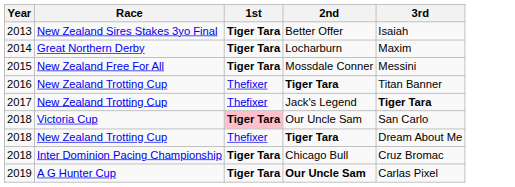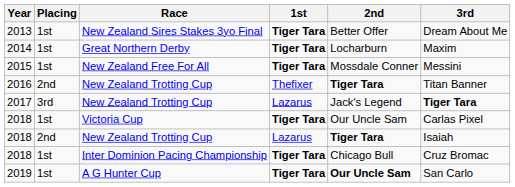 <table class="sortable wikitable">
 <tr>
 <th>Year</th>
+<th>Placing</th>
 <th>Race</th>
 <th>1st</th>
 <th>2nd</th>
 <th>3rd</th>
 </tr>
 <tr>
 <td>2013</td>
+<td>1st</td>
 <td><a href='#'>New Zealand Sires Stakes 3yo Final</a></td>
 <td><strong>Tiger Tara</strong></td>
 <td>Better Offer</td>
-<td>Isaiah</td>
+<td>Dream About Me</td>
 </tr>
 <tr>
 <td>2014</td>
+<td>1st</td>
 <td><a href='#'>Great Northern Derby</a></td>
 <td><strong>Tiger Tara</strong></td>
 <td>Locharburn</td>
 <td>Maxim</td>
 </tr>
 <tr>
 <td>2015</td>
+<td>1st</td>
 <td><a href='#'>New Zealand Free For All</a></td>
 <td><strong>Tiger Tara</strong></td>
 <td>Mossdale Conner</td>
 <td>Messini</td>
 </tr>
 <tr>
 <td>2016</td>
+<td>2nd</td>
 <td><a href='#'>New Zealand Trotting Cup</a></td>
 <td><a href='#'>Thefixer</a></td>
 <td><strong>Tiger Tara</strong></td>
 <td>Titan Banner</td>
 </tr>
 <tr>
 <td>2017</td>
+<td>3rd</td>
 <td><a href='#'>New Zealand Trotting Cup</a></td>
-<td><a href='#'>Thefixer</a></td>
+<td><a href='#'>Lazarus</a></td>
 <td>Jack's Legend</td>
 <td><strong>Tiger Tara</strong></td>
 </tr>
 <tr>
 <td>2018</td>
+<td>1st</td>
 <td><a href='#'>Victoria Cup</a></td>
-<td style="background: pink;"><strong>Tiger Tara</strong></td>
+<td><strong>Tiger Tara</strong></td>
 <td>Our Uncle Sam</td>
-<td>San Carlo</td>
+<td>Carlas Pixel</td>
 </tr>
 <tr>
 <td>2018</td>
+<td>2nd</td>
 <td><a href='#'>New Zealand Trotting Cup</a></td>
-<td><a href='#'>Thefixer</a></td>
+<td><a href='#'>Lazarus</a></td>
 <td><strong>Tiger Tara</strong></td>
-<td>Dream About Me</td>
+<td>Isaiah</td>
 </tr>
 <tr>
 <td>2018</td>
+<td>1st</td>
 <td><a href='#'>Inter Dominion Pacing Championship</a></td>
 <td><strong>Tiger Tara</strong></td>
 <td>Chicago Bull</td>
 <td>Cruz Bromac</td>
 </tr>
 <tr>
 <td>2019</td>
+<td>1st</td>
 <td><a href='#'>A G Hunter Cup</a></td>
 <td><strong>Tiger Tara</strong></td>
 <td><strong>Our Uncle Sam</strong></td>
-<td>Carlas Pixel</td>
+<td>San Carlo</td>
 </tr>
 </table>
